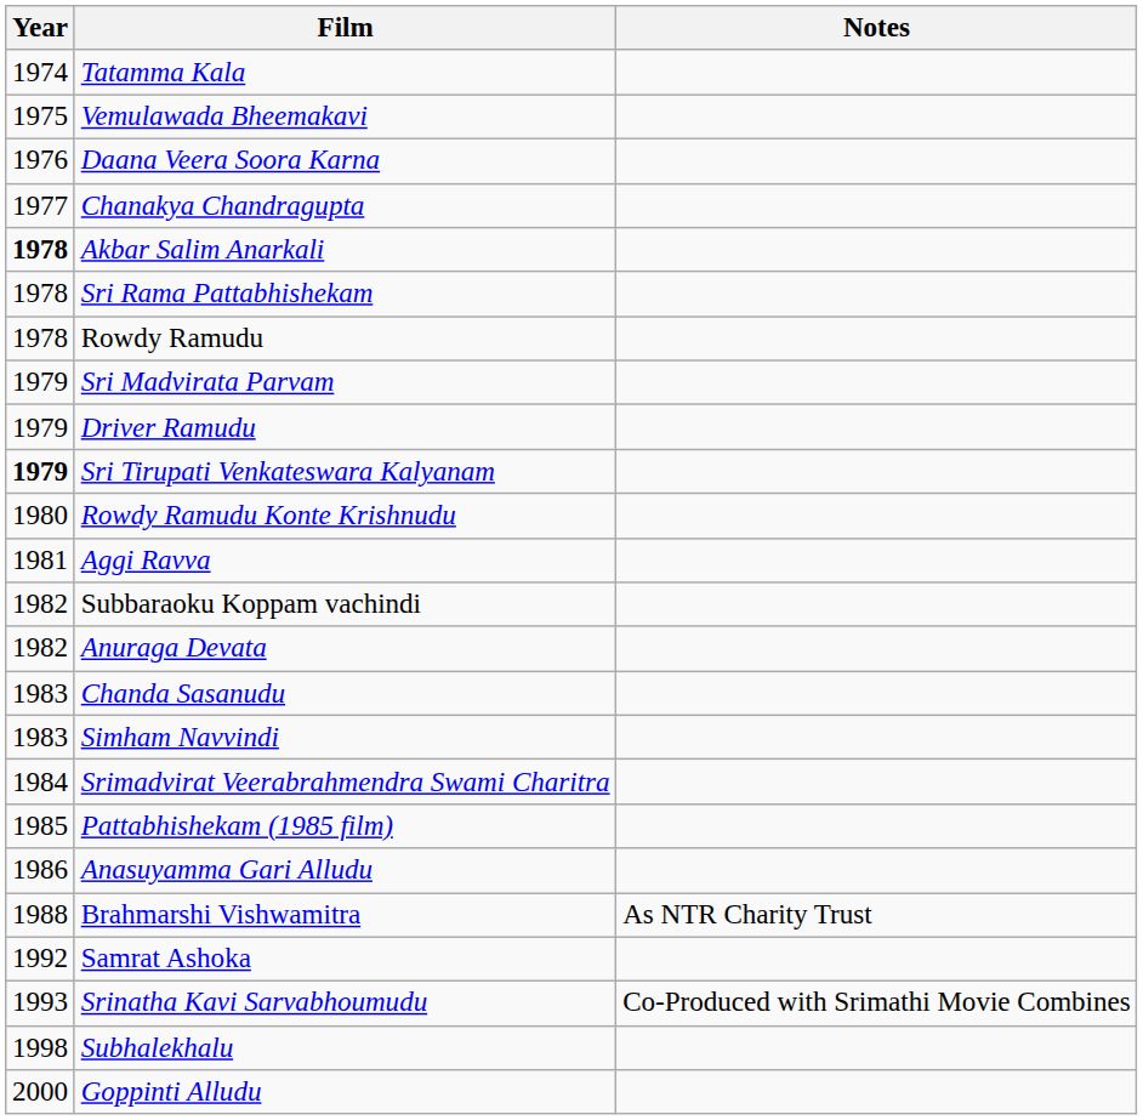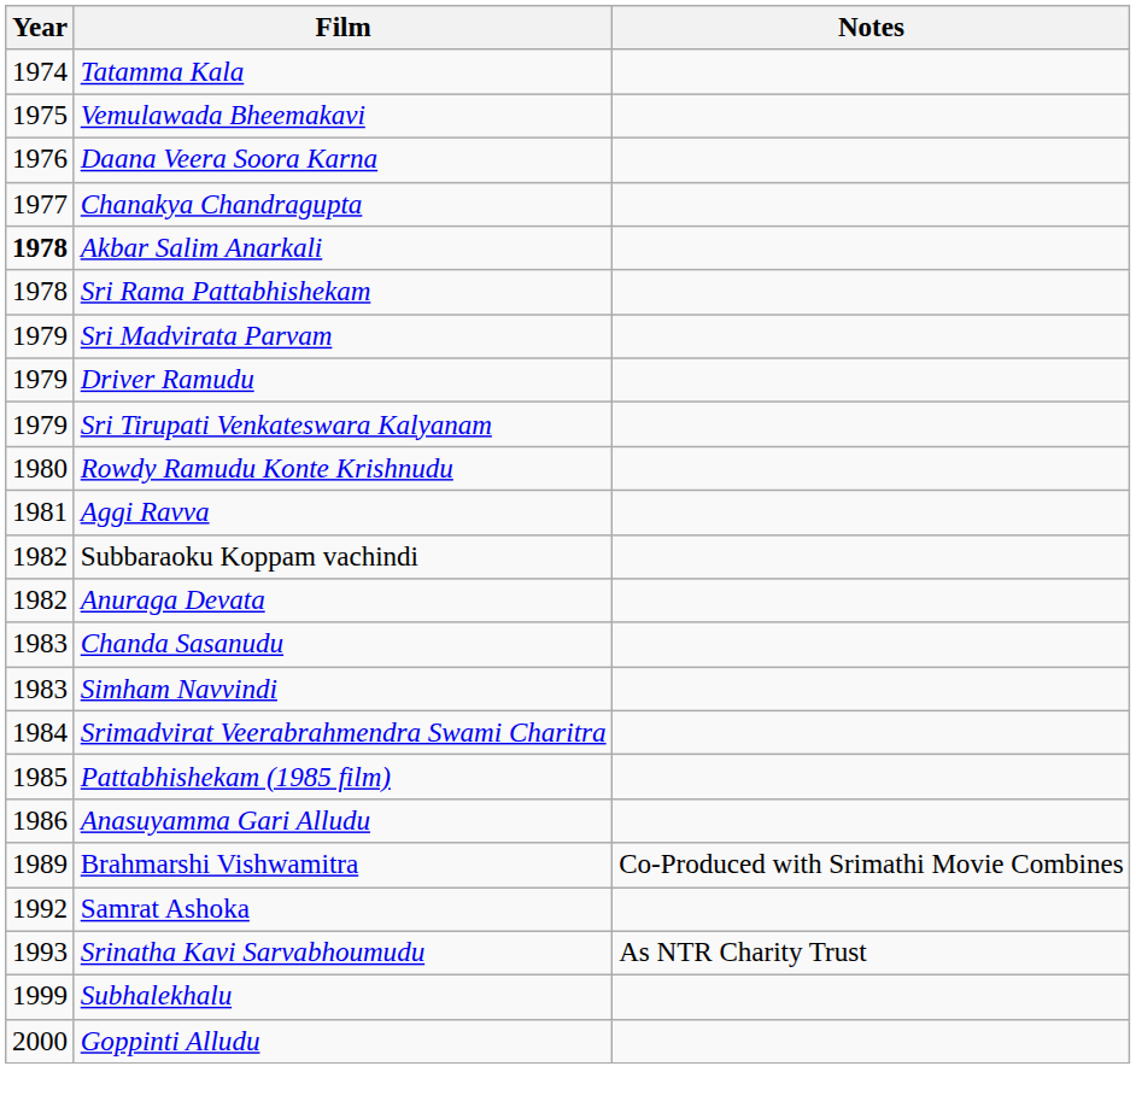 <table class="wikitable">
 <tr>
 <th>Year</th>
 <th>Film</th>
 <th>Notes</th>
 </tr>
 <tr>
 <td>1974</td>
 <td><em><a href='#'>Tatamma Kala</a></em></td>
 <td></td>
 </tr>
 <tr>
 <td>1975</td>
 <td><em><a href='#'>Vemulawada Bheemakavi</a></em></td>
 <td></td>
 </tr>
 <tr>
 <td>1976</td>
 <td><em><a href='#'>Daana Veera Soora Karna</a></em></td>
 <td></td>
 </tr>
 <tr>
 <td>1977</td>
 <td><em><a href='#'>Chanakya Chandragupta</a></em></td>
 <td></td>
 </tr>
 <tr>
 <td><strong>1978</strong></td>
 <td><em><a href='#'>Akbar Salim Anarkali</a></em></td>
 <td></td>
 </tr>
 <tr>
 <td>1978</td>
 <td><em><a href='#'>Sri Rama Pattabhishekam</a></em></td>
 <td></td>
 </tr>
 <tr>
-<td>1978</td>
-<td>Rowdy Ramudu</td>
-<td></td>
-</tr>
-<tr>
 <td>1979</td>
 <td><em><a href='#'>Sri Madvirata Parvam</a></em></td>
 <td></td>
 </tr>
 <tr>
 <td>1979</td>
 <td><em><a href='#'>Driver Ramudu</a></em></td>
 <td></td>
 </tr>
 <tr>
-<td><strong>1979</strong></td>
+<td>1979</td>
 <td><em><a href='#'>Sri Tirupati Venkateswara Kalyanam</a></em></td>
 <td></td>
 </tr>
 <tr>
 <td>1980</td>
 <td><em><a href='#'>Rowdy Ramudu Konte Krishnudu</a></em></td>
 <td></td>
 </tr>
 <tr>
 <td>1981</td>
 <td><em><a href='#'>Aggi Ravva</a></em></td>
 <td></td>
 </tr>
 <tr>
 <td>1982</td>
 <td>Subbaraoku Koppam vachindi</td>
 <td></td>
 </tr>
 <tr>
 <td>1982</td>
 <td><em><a href='#'>Anuraga Devata</a></em></td>
 <td></td>
 </tr>
 <tr>
 <td>1983</td>
 <td><em><a href='#'>Chanda Sasanudu</a></em></td>
 <td></td>
 </tr>
 <tr>
 <td>1983</td>
 <td><em><a href='#'>Simham Navvindi</a></em></td>
 <td></td>
 </tr>
 <tr>
 <td>1984</td>
 <td><em><a href='#'>Srimadvirat Veerabrahmendra Swami Charitra</a></em></td>
 <td></td>
 </tr>
 <tr>
 <td>1985</td>
 <td><em><a href='#'>Pattabhishekam (1985 film) </a></em></td>
 <td></td>
 </tr>
 <tr>
 <td>1986</td>
 <td><em><a href='#'>Anasuyamma Gari Alludu</a></em></td>
 <td></td>
 </tr>
 <tr>
-<td>1988</td>
+<td>1989</td>
 <td><a href='#'>Brahmarshi Vishwamitra</a></td>
-<td>As NTR Charity Trust</td>
+<td>Co-Produced with Srimathi Movie Combines</td>
 </tr>
 <tr>
 <td>1992</td>
 <td><a href='#'>Samrat Ashoka</a></td>
 <td></td>
 </tr>
 <tr>
 <td>1993</td>
 <td><em><a href='#'>Srinatha Kavi Sarvabhoumudu</a></em></td>
-<td>Co-Produced with Srimathi Movie Combines</td>
+<td>As NTR Charity Trust</td>
 </tr>
 <tr>
-<td>1998</td>
+<td>1999</td>
 <td><em><a href='#'>Subhalekhalu</a></em></td>
 <td></td>
 </tr>
 <tr>
 <td>2000</td>
 <td><em><a href='#'>Goppinti Alludu</a></em></td>
 <td></td>
 </tr>
 </table>
